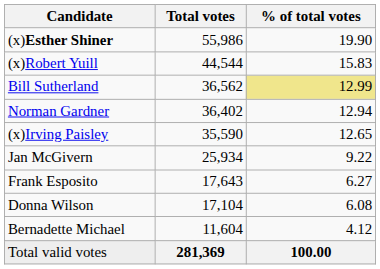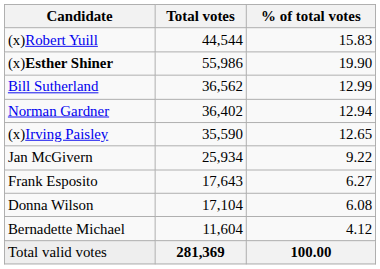 <table class="wikitable" width="400">
 <tr>
 <th align="left">Candidate</th>
 <th align="right">Total votes</th>
 <th align="right">% of total votes</th>
 </tr>
 <tr>
+<td align="left">(x)<a href='#'>Robert Yuill</a></td>
+<td align="right">44,544</td>
+<td align="right">15.83</td>
+</tr>
+<tr>
 <td align="left">(x)<strong>Esther Shiner</strong></td>
 <td align="right">55,986</td>
 <td align="right">19.90</td>
 </tr>
 <tr>
-<td align="left">(x)<a href='#'>Robert Yuill</a></td>
-<td align="right">44,544</td>
-<td align="right">15.83</td>
-</tr>
-<tr>
 <td align="left"><a href='#'>Bill Sutherland</a></td>
 <td align="right">36,562</td>
-<td align="right" style="background: khaki;">12.99</td>
+<td align="right">12.99</td>
 </tr>
 <tr>
 <td align="left"><a href='#'>Norman Gardner</a></td>
 <td align="right">36,402</td>
 <td align="right">12.94</td>
 </tr>
 <tr>
 <td align="left">(x)<a href='#'>Irving Paisley</a></td>
 <td align="right">35,590</td>
 <td align="right">12.65</td>
 </tr>
 <tr>
 <td align="left">Jan McGivern</td>
 <td align="right">25,934</td>
 <td align="right">9.22</td>
 </tr>
 <tr>
 <td align="left">Frank Esposito</td>
 <td align="right">17,643</td>
 <td align="right">6.27</td>
 </tr>
 <tr>
 <td align="left">Donna Wilson</td>
 <td align="right">17,104</td>
 <td align="right">6.08</td>
 </tr>
 <tr>
 <td align="left">Bernadette Michael</td>
 <td align="right">11,604</td>
 <td align="right">4.12</td>
 </tr>
 <tr bgcolor="#EEEEEE">
 <td align="left">Total valid votes</td>
 <th align="right">281,369</th>
 <th align="right">100.00</th>
 </tr>
 </table>
